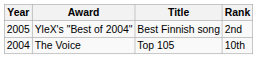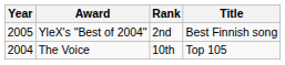 <table class="wikitable">
 <tr>
 <th>Year</th>
 <th>Award</th>
+<th>Rank</th>
 <th>Title</th>
-<th>Rank</th>
 </tr>
 <tr>
 <td>2005</td>
 <td>YleX's "Best of 2004"</td>
+<td>2nd</td>
 <td>Best Finnish song</td>
-<td>2nd</td>
 </tr>
 <tr>
 <td>2004</td>
 <td>The Voice</td>
+<td>10th</td>
 <td>Top 105</td>
-<td>10th</td>
 </tr>
 </table>
